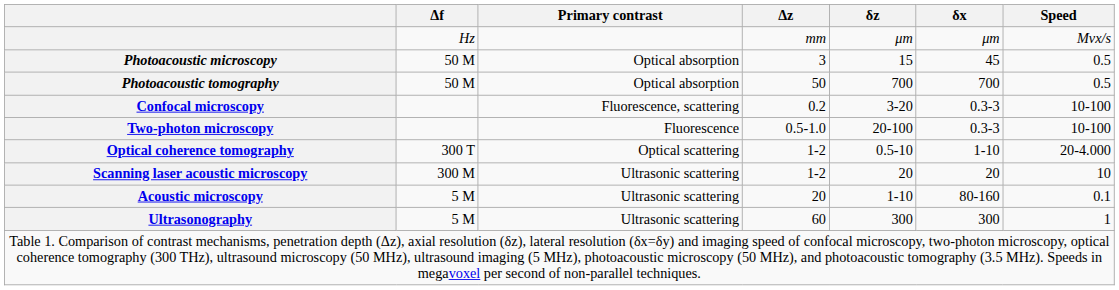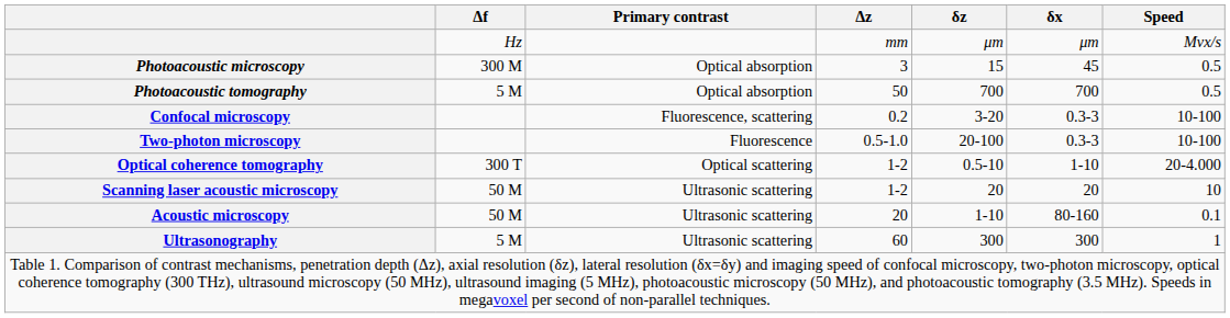 <table class="wikitable" style="text-align:right;">
 <tr>
 <th></th>
 <th>Δf</th>
 <th>Primary contrast</th>
 <th>Δz</th>
 <th>δz</th>
 <th>δx</th>
 <th>Speed</th>
 </tr>
 <tr>
 <th></th>
 <td><em>Hz</em></td>
 <td></td>
 <td><em>mm</em></td>
 <td><em>μm</em></td>
 <td><em>μm</em></td>
 <td><em>Mvx/s</em></td>
 </tr>
 <tr>
 <th><em>Photoacoustic microscopy</em></th>
-<td>50 M</td>
+<td>300 M</td>
 <td>Optical absorption</td>
 <td>3</td>
 <td>15</td>
 <td>45</td>
 <td>0.5</td>
 </tr>
 <tr>
 <th><em>Photoacoustic tomography</em></th>
-<td>50 M</td>
+<td>5 M</td>
 <td>Optical absorption</td>
 <td>50</td>
 <td>700</td>
 <td>700</td>
 <td>0.5</td>
 </tr>
 <tr>
 <th><a href='#'>Confocal microscopy</a></th>
 <td></td>
 <td>Fluorescence, scattering</td>
 <td>0.2</td>
 <td>3-20</td>
 <td>0.3-3</td>
 <td>10-100</td>
 </tr>
 <tr>
 <th><a href='#'>Two-photon microscopy</a></th>
 <td></td>
 <td>Fluorescence</td>
 <td>0.5-1.0</td>
 <td>20-100</td>
 <td>0.3-3</td>
 <td>10-100</td>
 </tr>
 <tr>
 <th><a href='#'>Optical coherence tomography</a></th>
 <td>300 T</td>
 <td>Optical scattering</td>
 <td>1-2</td>
 <td>0.5-10</td>
 <td>1-10</td>
 <td>20-4.000</td>
 </tr>
 <tr>
 <th><a href='#'>Scanning laser acoustic microscopy</a></th>
-<td>300 M</td>
+<td>50 M</td>
 <td>Ultrasonic scattering</td>
 <td>1-2</td>
 <td>20</td>
 <td>20</td>
 <td>10</td>
 </tr>
 <tr>
 <th><a href='#'>Acoustic microscopy</a></th>
-<td>5 M</td>
+<td>50 M</td>
 <td>Ultrasonic scattering</td>
 <td>20</td>
 <td>1-10</td>
 <td>80-160</td>
 <td>0.1</td>
 </tr>
 <tr>
 <th><a href='#'>Ultrasonography</a></th>
 <td>5 M</td>
 <td>Ultrasonic scattering</td>
 <td>60</td>
 <td>300</td>
 <td>300</td>
 <td>1</td>
 </tr>
 <tr>
 <td colspan="7" style="text-align:center;">Table 1. Comparison of contrast mechanisms, penetration depth (Δz), axial resolution (δz), lateral resolution (δx=δy) and imaging speed of confocal microscopy, two-photon microscopy, optical coherence tomography (300 THz), ultrasound microscopy (50 MHz), ultrasound imaging (5 MHz), photoacoustic microscopy (50 MHz), and photoacoustic tomography (3.5 MHz). Speeds in mega<a href='#'>voxel</a> per second of non-parallel techniques.</td>
 </tr>
 </table>
